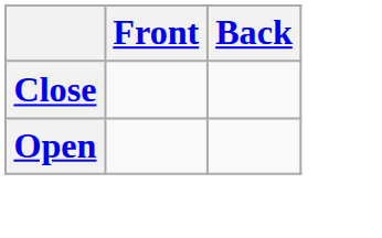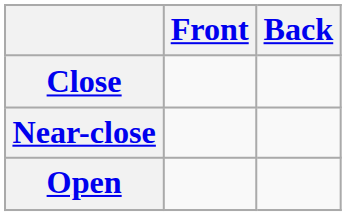 <table class=wikitable style=text-align:center;>
 <tr>
 <th></th>
 <th><a href='#'>Front</a></th>
 <th><a href='#'>Back</a></th>
 </tr>
 <tr>
 <th><a href='#'>Close</a></th>
 <td style="font-size:larger;"><a href='#'></a></td>
 <td style="font-size:larger;"><a href='#'></a></td>
 </tr>
 <tr>
+<th><a href='#'>Near-close</a></th>
+<td style="font-size:larger;"><a href='#'></a>    <a href='#'></a></td>
+<td style="font-size:larger;"><a href='#'></a></td>
+</tr>
+<tr>
 <th><a href='#'>Open</a></th>
 <td style="font-size:larger;"><a href='#'></a></td>
 <td></td>
 </tr>
 </table>
